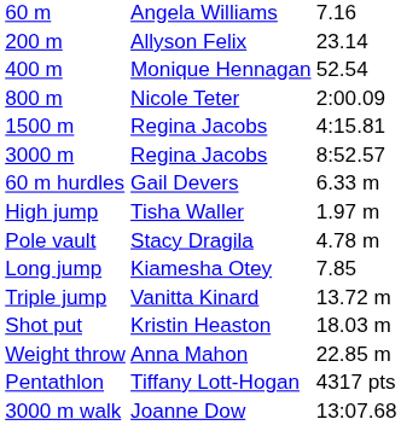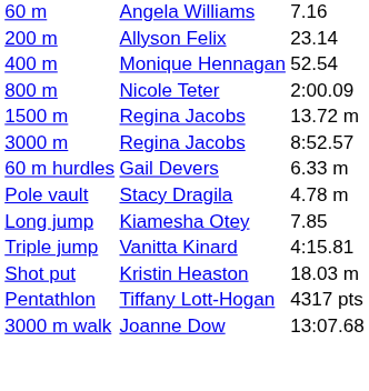 <table>
 <tr>
 <td><a href='#'>60 m</a></td>
 <td><a href='#'>Angela Williams</a></td>
 <td>7.16</td>
 <td></td>
 <td></td>
 <td></td>
 <td></td>
 </tr>
 <tr>
 <td><a href='#'>200 m</a></td>
 <td><a href='#'>Allyson Felix</a></td>
 <td>23.14</td>
 <td></td>
 <td></td>
 <td></td>
 <td></td>
 </tr>
 <tr>
 <td><a href='#'>400 m</a></td>
 <td><a href='#'>Monique Hennagan</a></td>
 <td>52.54</td>
 <td></td>
 <td></td>
 <td></td>
 <td></td>
 </tr>
 <tr>
 <td><a href='#'>800 m</a></td>
 <td><a href='#'>Nicole Teter</a></td>
 <td>2:00.09</td>
 <td></td>
 <td></td>
 <td></td>
 <td></td>
 </tr>
 <tr>
 <td><a href='#'>1500 m</a></td>
 <td><a href='#'>Regina Jacobs</a></td>
-<td>4:15.81</td>
+<td>13.72 m</td>
 <td></td>
 <td></td>
 <td></td>
 <td></td>
 </tr>
 <tr>
 <td><a href='#'>3000 m</a></td>
 <td><a href='#'>Regina Jacobs</a></td>
 <td>8:52.57</td>
 <td></td>
 <td></td>
 <td></td>
 <td></td>
 </tr>
 <tr>
 <td><a href='#'>60 m hurdles</a></td>
 <td><a href='#'>Gail Devers</a></td>
 <td>6.33 m</td>
-<td></td>
-<td></td>
-<td></td>
-<td></td>
-</tr>
-<tr>
-<td><a href='#'>High jump</a></td>
-<td><a href='#'>Tisha Waller</a></td>
-<td>1.97 m</td>
 <td></td>
 <td></td>
 <td></td>
 <td></td>
 </tr>
 <tr>
 <td><a href='#'>Pole vault</a></td>
 <td><a href='#'>Stacy Dragila</a></td>
 <td>4.78 m</td>
 <td></td>
 <td></td>
 <td></td>
 <td></td>
 </tr>
 <tr>
 <td><a href='#'>Long jump</a></td>
 <td><a href='#'>Kiamesha Otey</a></td>
 <td>7.85</td>
 <td></td>
 <td></td>
 <td></td>
 <td></td>
 </tr>
 <tr>
 <td><a href='#'>Triple jump</a></td>
 <td><a href='#'>Vanitta Kinard</a></td>
-<td>13.72 m</td>
+<td>4:15.81</td>
 <td></td>
 <td></td>
 <td></td>
 <td></td>
 </tr>
 <tr>
 <td><a href='#'>Shot put</a></td>
 <td><a href='#'>Kristin Heaston</a></td>
 <td>18.03 m</td>
-<td></td>
-<td></td>
-<td></td>
-<td></td>
-</tr>
-<tr>
-<td><a href='#'>Weight throw</a></td>
-<td><a href='#'>Anna Mahon</a></td>
-<td>22.85 m</td>
 <td></td>
 <td></td>
 <td></td>
 <td></td>
 </tr>
 <tr>
 <td><a href='#'>Pentathlon</a></td>
 <td><a href='#'>Tiffany Lott-Hogan</a></td>
 <td>4317 pts</td>
 <td></td>
 <td></td>
 <td></td>
 <td></td>
 </tr>
 <tr>
 <td><a href='#'>3000 m walk</a></td>
 <td><a href='#'>Joanne Dow</a></td>
 <td>13:07.68</td>
 <td></td>
 <td></td>
 <td></td>
 <td></td>
 </tr>
 </table>
